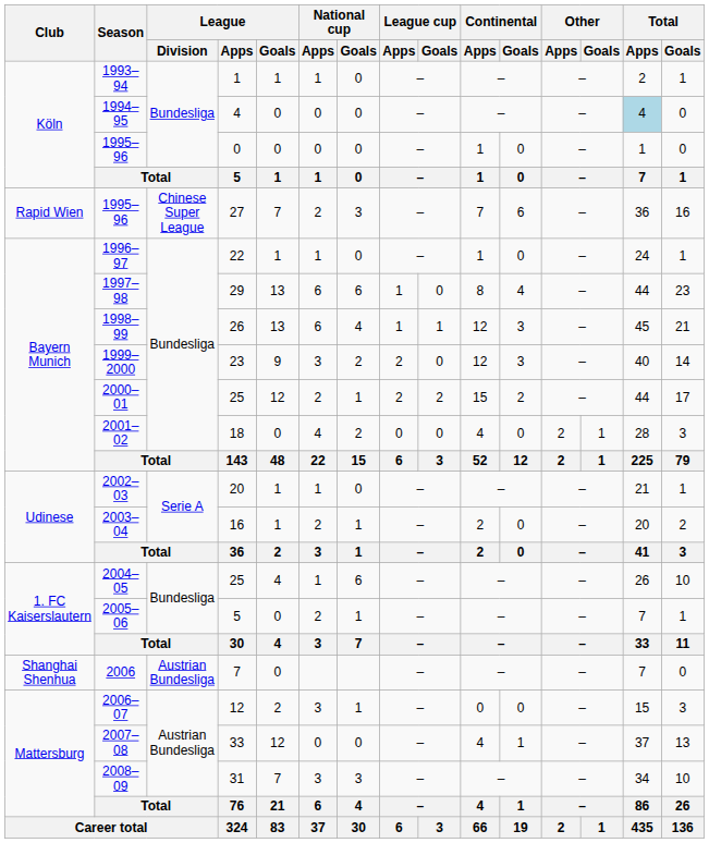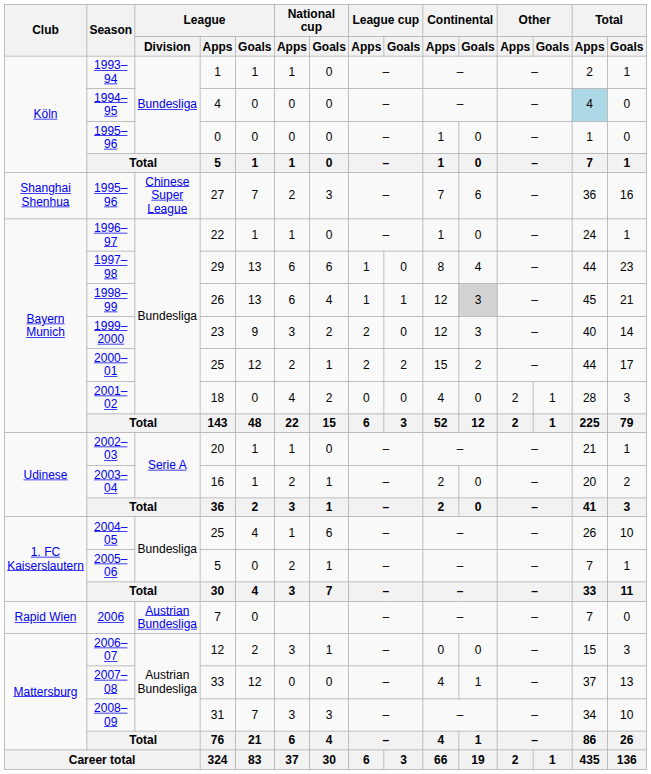 <table class="wikitable" style="text-align: center;">
 <tr>
 <th rowspan="2">Club</th>
 <th rowspan="2">Season</th>
 <th colspan="3">League</th>
 <th colspan="2">National cup</th>
 <th colspan="2">League cup</th>
 <th colspan="2">Continental</th>
 <th colspan="2">Other</th>
 <th colspan="2">Total</th>
 </tr>
 <tr>
 <th>Division</th>
 <th>Apps</th>
 <th>Goals</th>
 <th>Apps</th>
 <th>Goals</th>
 <th>Apps</th>
 <th>Goals</th>
 <th>Apps</th>
 <th>Goals</th>
 <th>Apps</th>
 <th>Goals</th>
 <th>Apps</th>
 <th>Goals</th>
 </tr>
 <tr>
 <td rowspan="4"><a href='#'>Köln</a></td>
 <td><a href='#'>1993–94</a></td>
 <td rowspan="3"><a href='#'>Bundesliga</a></td>
 <td>1</td>
 <td>1</td>
 <td>1</td>
 <td>0</td>
 <td colspan=2>–</td>
 <td colspan=2>–</td>
 <td colspan=2>–</td>
 <td>2</td>
 <td>1</td>
 </tr>
 <tr>
 <td><a href='#'>1994–95</a></td>
 <td>4</td>
 <td>0</td>
 <td>0</td>
 <td>0</td>
 <td colspan=2>–</td>
 <td colspan=2>–</td>
 <td colspan=2>–</td>
 <td style="background: lightblue;">4</td>
 <td>0</td>
 </tr>
 <tr>
 <td><a href='#'>1995–96</a></td>
 <td>0</td>
 <td>0</td>
 <td>0</td>
 <td>0</td>
 <td colspan=2>–</td>
 <td>1</td>
 <td>0</td>
 <td colspan=2>–</td>
 <td>1</td>
 <td>0</td>
 </tr>
 <tr>
 <th colspan="2">Total</th>
 <th>5</th>
 <th>1</th>
 <th>1</th>
 <th>0</th>
 <th colspan=2>–</th>
 <th>1</th>
 <th>0</th>
 <th colspan=2>–</th>
 <th>7</th>
 <th>1</th>
 </tr>
 <tr>
-<td><a href='#'>Rapid Wien</a></td>
+<td><a href='#'>Shanghai Shenhua</a></td>
 <td><a href='#'>1995–96</a></td>
 <td><a href='#'>Chinese Super League</a></td>
 <td>27</td>
 <td>7</td>
 <td>2</td>
 <td>3</td>
 <td colspan=2>–</td>
 <td>7</td>
 <td>6</td>
 <td colspan=2>–</td>
 <td>36</td>
 <td>16</td>
 </tr>
 <tr>
 <td rowspan="7"><a href='#'>Bayern Munich</a></td>
 <td><a href='#'>1996–97</a></td>
 <td rowspan="6">Bundesliga</td>
 <td>22</td>
 <td>1</td>
 <td>1</td>
 <td>0</td>
 <td colspan=2>–</td>
 <td>1</td>
 <td>0</td>
 <td colspan=2>–</td>
 <td>24</td>
 <td>1</td>
 </tr>
 <tr>
 <td><a href='#'>1997–98</a></td>
 <td>29</td>
 <td>13</td>
 <td>6</td>
 <td>6</td>
 <td>1</td>
 <td>0</td>
 <td>8</td>
 <td>4</td>
 <td colspan=2>–</td>
 <td>44</td>
 <td>23</td>
 </tr>
 <tr>
 <td><a href='#'>1998–99</a></td>
 <td>26</td>
 <td>13</td>
 <td>6</td>
 <td>4</td>
 <td>1</td>
 <td>1</td>
 <td>12</td>
-<td>3</td>
+<td style="background: lightgrey;">3</td>
 <td colspan=2>–</td>
 <td>45</td>
 <td>21</td>
 </tr>
 <tr>
 <td><a href='#'>1999–2000</a></td>
 <td>23</td>
 <td>9</td>
 <td>3</td>
 <td>2</td>
 <td>2</td>
 <td>0</td>
 <td>12</td>
 <td>3</td>
 <td colspan=2>–</td>
 <td>40</td>
 <td>14</td>
 </tr>
 <tr>
 <td><a href='#'>2000–01</a></td>
 <td>25</td>
 <td>12</td>
 <td>2</td>
 <td>1</td>
 <td>2</td>
 <td>2</td>
 <td>15</td>
 <td>2</td>
 <td colspan=2>–</td>
 <td>44</td>
 <td>17</td>
 </tr>
 <tr>
 <td><a href='#'>2001–02</a></td>
 <td>18</td>
 <td>0</td>
 <td>4</td>
 <td>2</td>
 <td>0</td>
 <td>0</td>
 <td>4</td>
 <td>0</td>
 <td>2</td>
 <td>1</td>
 <td>28</td>
 <td>3</td>
 </tr>
 <tr>
 <th colspan="2">Total</th>
 <th>143</th>
 <th>48</th>
 <th>22</th>
 <th>15</th>
 <th>6</th>
 <th>3</th>
 <th>52</th>
 <th>12</th>
 <th>2</th>
 <th>1</th>
 <th>225</th>
 <th>79</th>
 </tr>
 <tr>
 <td rowspan="3"><a href='#'>Udinese</a></td>
 <td><a href='#'>2002–03</a></td>
 <td rowspan="2"><a href='#'>Serie A</a></td>
 <td>20</td>
 <td>1</td>
 <td>1</td>
 <td>0</td>
 <td colspan=2>–</td>
 <td colspan=2>–</td>
 <td colspan=2>–</td>
 <td>21</td>
 <td>1</td>
 </tr>
 <tr>
 <td><a href='#'>2003–04</a></td>
 <td>16</td>
 <td>1</td>
 <td>2</td>
 <td>1</td>
 <td colspan=2>–</td>
 <td>2</td>
 <td>0</td>
 <td colspan=2>–</td>
 <td>20</td>
 <td>2</td>
 </tr>
 <tr>
 <th colspan="2">Total</th>
 <th>36</th>
 <th>2</th>
 <th>3</th>
 <th>1</th>
 <th colspan=2>–</th>
 <th>2</th>
 <th>0</th>
 <th colspan=2>–</th>
 <th>41</th>
 <th>3</th>
 </tr>
 <tr>
 <td rowspan="3"><a href='#'>1. FC Kaiserslautern</a></td>
 <td><a href='#'>2004–05</a></td>
 <td rowspan="2">Bundesliga</td>
 <td>25</td>
 <td>4</td>
 <td>1</td>
 <td>6</td>
 <td colspan=2>–</td>
 <td colspan=2>–</td>
 <td colspan=2>–</td>
 <td>26</td>
 <td>10</td>
 </tr>
 <tr>
 <td><a href='#'>2005–06</a></td>
 <td>5</td>
 <td>0</td>
 <td>2</td>
 <td>1</td>
 <td colspan=2>–</td>
 <td colspan=2>–</td>
 <td colspan=2>–</td>
 <td>7</td>
 <td>1</td>
 </tr>
 <tr>
 <th colspan="2">Total</th>
 <th>30</th>
 <th>4</th>
 <th>3</th>
 <th>7</th>
 <th colspan=2>–</th>
 <th colspan=2>–</th>
 <th colspan=2>–</th>
 <th>33</th>
 <th>11</th>
 </tr>
 <tr>
-<td><a href='#'>Shanghai Shenhua</a></td>
+<td><a href='#'>Rapid Wien</a></td>
 <td><a href='#'>2006</a></td>
 <td><a href='#'>Austrian Bundesliga</a></td>
 <td>7</td>
 <td>0</td>
 <td></td>
 <td></td>
 <td colspan=2>–</td>
 <td colspan=2>–</td>
 <td colspan=2>–</td>
 <td>7</td>
 <td>0</td>
 </tr>
 <tr>
 <td rowspan="4"><a href='#'>Mattersburg</a></td>
 <td><a href='#'>2006–07</a></td>
 <td rowspan="3">Austrian Bundesliga</td>
 <td>12</td>
 <td>2</td>
 <td>3</td>
 <td>1</td>
 <td colspan=2>–</td>
 <td>0</td>
 <td>0</td>
 <td colspan=2>–</td>
 <td>15</td>
 <td>3</td>
 </tr>
 <tr>
 <td><a href='#'>2007–08</a></td>
 <td>33</td>
 <td>12</td>
 <td>0</td>
 <td>0</td>
 <td colspan=2>–</td>
 <td>4</td>
 <td>1</td>
 <td colspan=2>–</td>
 <td>37</td>
 <td>13</td>
 </tr>
 <tr>
 <td><a href='#'>2008–09</a></td>
 <td>31</td>
 <td>7</td>
 <td>3</td>
 <td>3</td>
 <td colspan=2>–</td>
 <td colspan=2>–</td>
 <td colspan=2>–</td>
 <td>34</td>
 <td>10</td>
 </tr>
 <tr>
 <th colspan="2">Total</th>
 <th>76</th>
 <th>21</th>
 <th>6</th>
 <th>4</th>
 <th colspan=2>–</th>
 <th>4</th>
 <th>1</th>
 <th colspan=2>–</th>
 <th>86</th>
 <th>26</th>
 </tr>
 <tr>
 <th colspan="3">Career total</th>
 <th>324</th>
 <th>83</th>
 <th>37</th>
 <th>30</th>
 <th>6</th>
 <th>3</th>
 <th>66</th>
 <th>19</th>
 <th>2</th>
 <th>1</th>
 <th>435</th>
 <th>136</th>
 </tr>
 </table>
